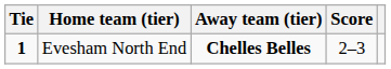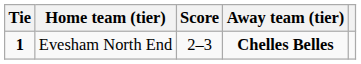 <table class="wikitable" style="text-align:center; font-size:85%">
 <tr>
 <th>Tie</th>
 <th>Home team (tier)</th>
+<th>Score</th>
 <th>Away team (tier)</th>
-<th>Score</th>
 <th></th>
 </tr>
 <tr>
 <td align="center"><strong>1</strong></td>
 <td>Evesham North End</td>
+<td align="center">2–3</td>
 <td><strong>Chelles Belles</strong></td>
-<td align="center">2–3</td>
 <td></td>
 </tr>
 </table>
